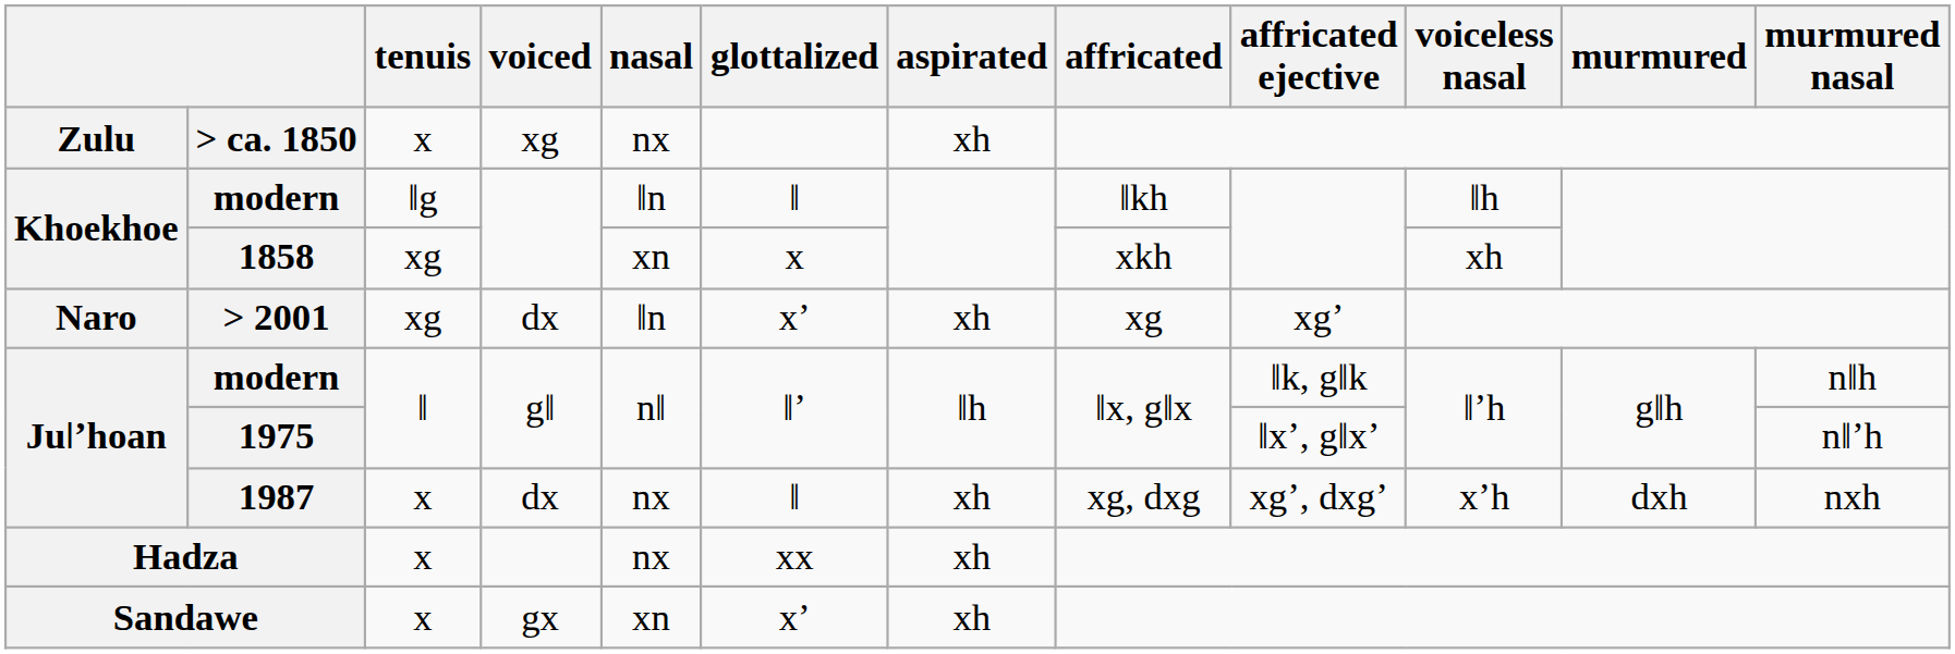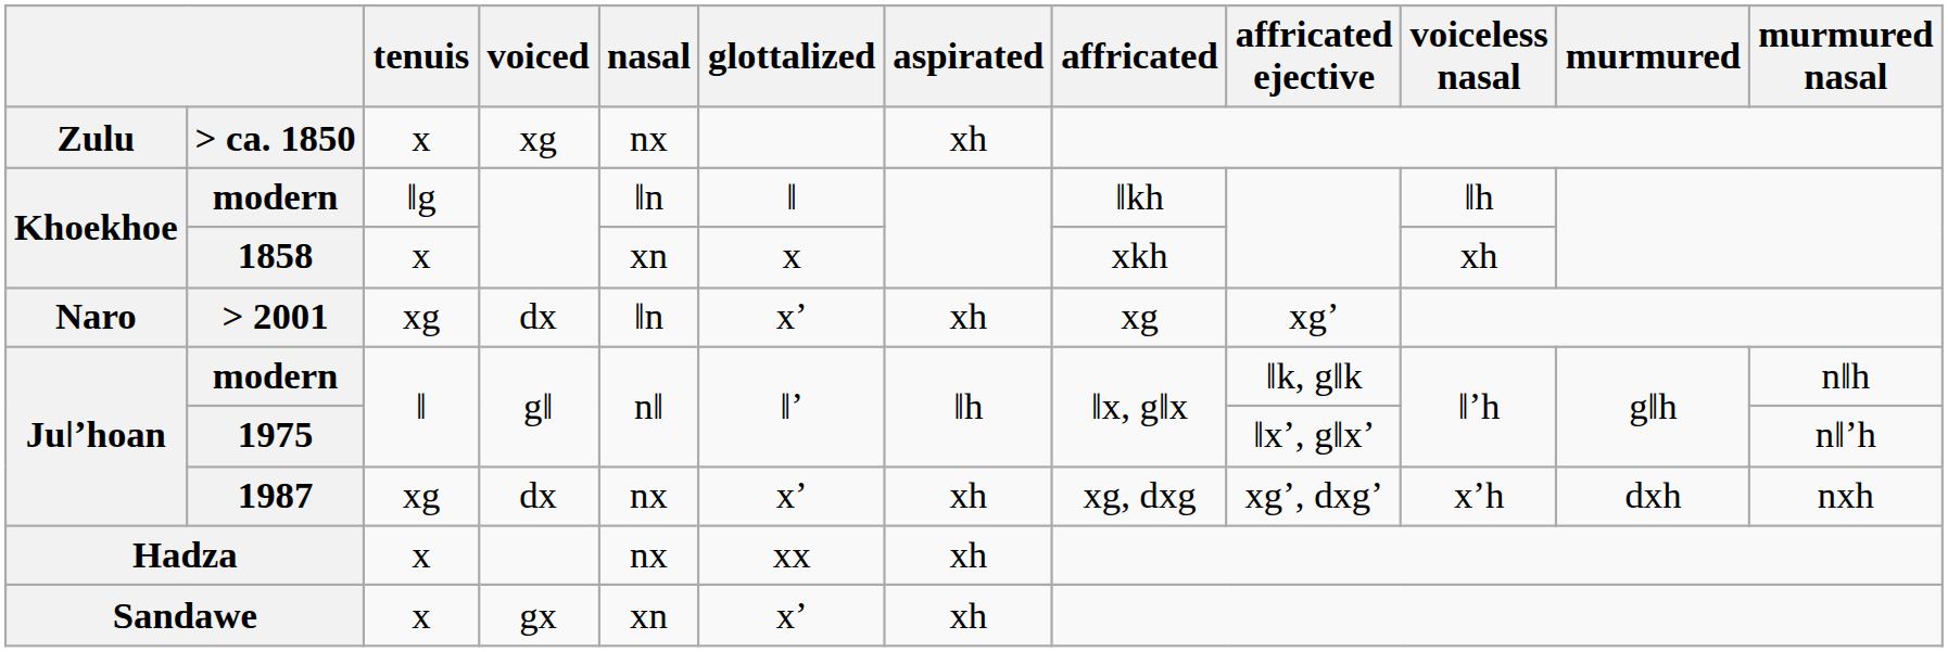 <table class=wikitable>
 <tr>
 <th colspan=2></th>
 <th>tenuis</th>
 <th>voiced</th>
 <th>nasal</th>
 <th>glottalized</th>
 <th>aspirated</th>
 <th>affricated</th>
 <th>affricated<br>ejective</th>
 <th>voiceless <br>nasal</th>
 <th>murmured</th>
 <th>murmured <br>nasal</th>
 </tr>
 <tr align=center>
 <th>Zulu</th>
 <th>> ca. 1850</th>
 <td>x</td>
 <td>xg</td>
 <td>nx</td>
 <td></td>
 <td>xh</td>
 <td colspan=5></td>
 </tr>
 <tr align=center>
 <th rowspan=2>Khoekhoe</th>
 <th>modern</th>
 <td>ǁg</td>
 <td rowspan=2></td>
 <td>ǁn</td>
 <td>ǁ</td>
 <td rowspan=2></td>
 <td>ǁkh</td>
 <td rowspan=2></td>
 <td>ǁh</td>
 <td rowspan=2 colspan=2></td>
 </tr>
 <tr align=center>
 <th>1858</th>
-<td>xg</td>
+<td>x</td>
 <td>xn</td>
 <td>x</td>
 <td>xkh</td>
 <td>xh</td>
 </tr>
 <tr align=center>
 <th>Naro</th>
 <th>> 2001</th>
 <td>xg</td>
 <td>dx</td>
 <td>ǁn</td>
 <td>xʼ</td>
 <td>xh</td>
 <td>xg</td>
 <td>xgʼ</td>
 <td colspan=3></td>
 </tr>
 <tr align=center>
 <th rowspan=3>Juǀʼhoan</th>
 <th>modern</th>
 <td rowspan=2>ǁ</td>
 <td rowspan=2>gǁ</td>
 <td rowspan=2>nǁ</td>
 <td rowspan=2>ǁʼ</td>
 <td rowspan=2>ǁh</td>
 <td rowspan=2>ǁx, gǁx</td>
 <td>ǁk, gǁk</td>
 <td rowspan=2>ǁʼh</td>
 <td rowspan=2>gǁh</td>
 <td>nǁh</td>
 </tr>
 <tr align=center>
 <th>1975</th>
 <td>ǁxʼ, gǁxʼ</td>
 <td>nǁʼh</td>
 </tr>
 <tr align=center>
 <th>1987</th>
-<td>x</td>
+<td>xg</td>
 <td>dx</td>
 <td>nx</td>
-<td>ǁ</td>
+<td>xʼ</td>
 <td>xh</td>
 <td>xg, dxg</td>
 <td>xgʼ, dxgʼ</td>
 <td>xʼh</td>
 <td>dxh</td>
 <td>nxh</td>
 </tr>
 <tr align=center>
 <th colspan=2>Hadza</th>
 <td>x</td>
 <td></td>
 <td>nx</td>
 <td>xx</td>
 <td>xh</td>
 <td colspan=5></td>
 </tr>
 <tr align=center>
 <th colspan=2>Sandawe</th>
 <td>x</td>
 <td>gx</td>
 <td>xn</td>
 <td>xʼ</td>
 <td>xh</td>
 <td colspan=5></td>
 </tr>
 </table>
